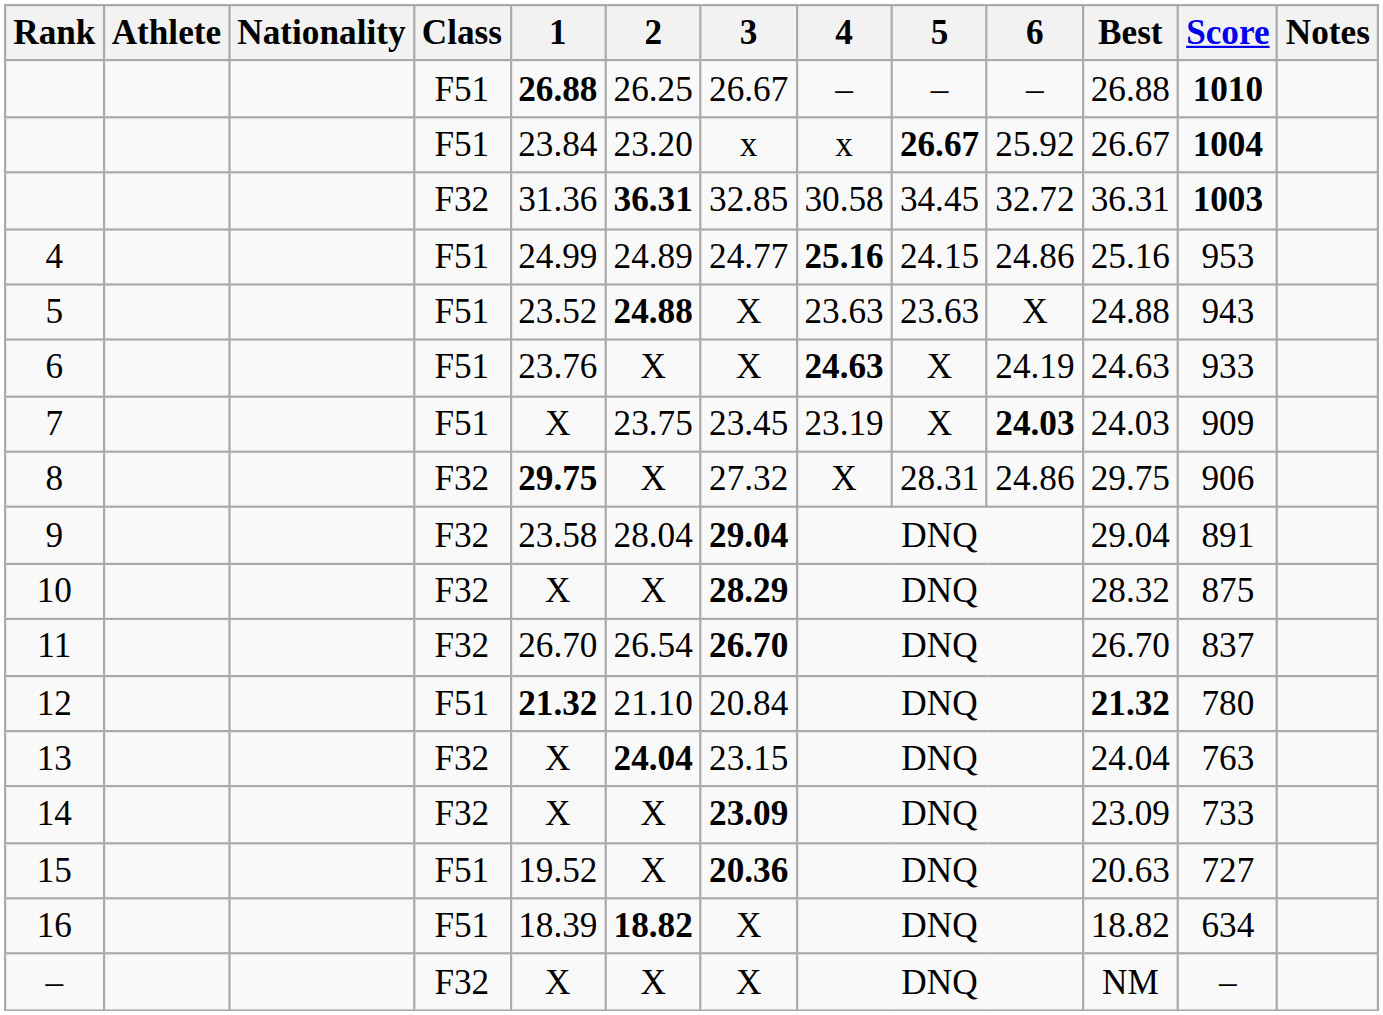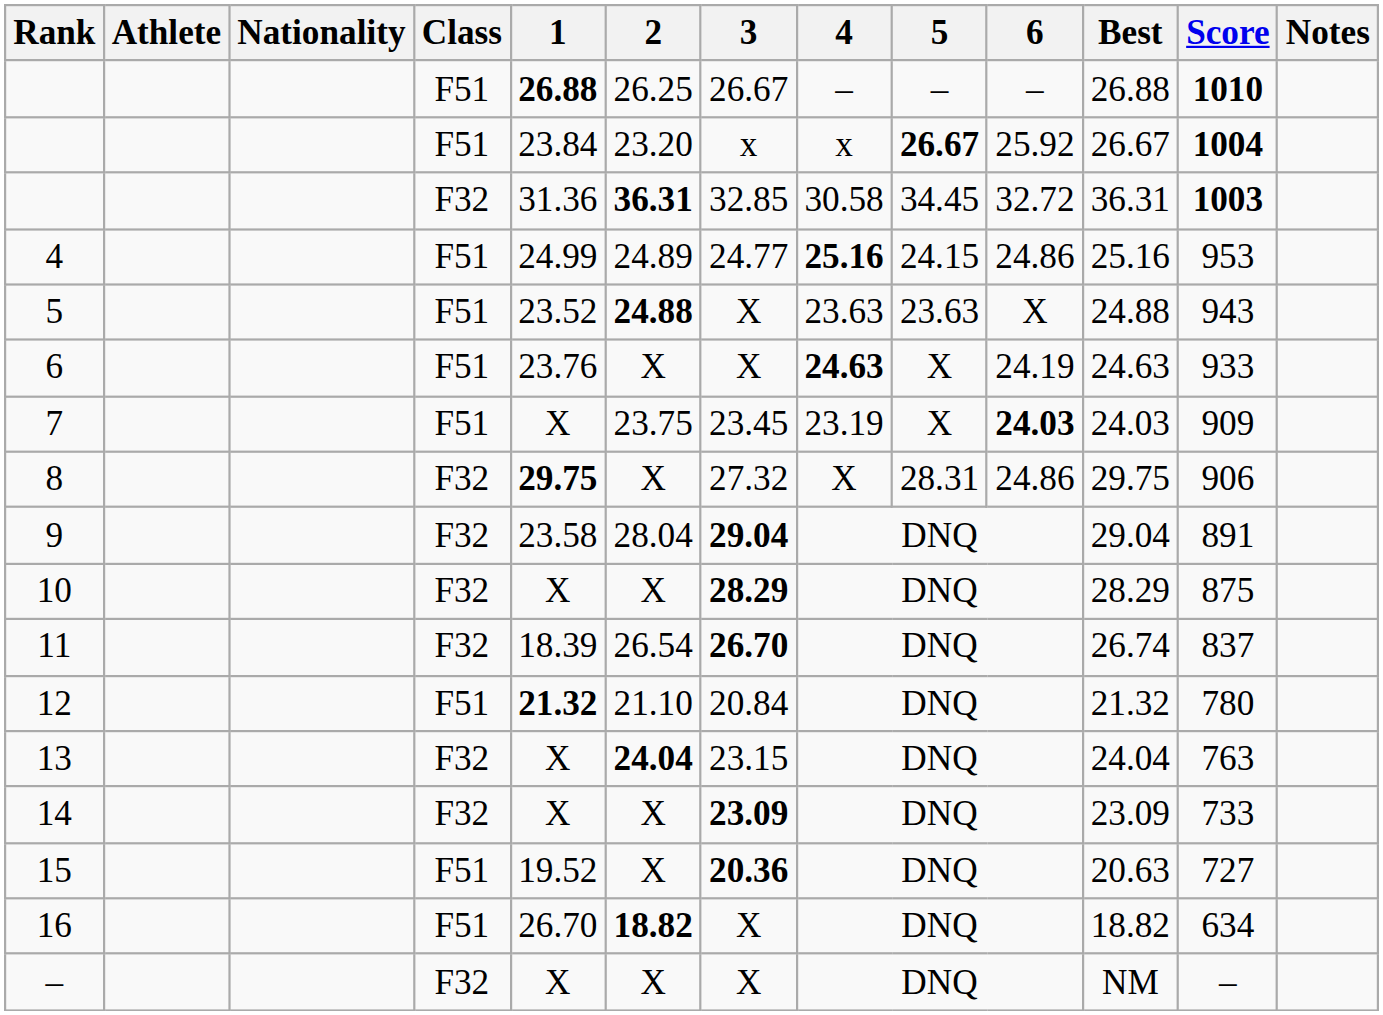 <table class="wikitable sortable" style="text-align:center">
 <tr>
 <th>Rank</th>
 <th>Athlete</th>
 <th>Nationality</th>
 <th>Class</th>
 <th>1</th>
 <th>2</th>
 <th>3</th>
 <th>4</th>
 <th>5</th>
 <th>6</th>
 <th>Best</th>
 <th><a href='#'>Score</a></th>
 <th>Notes</th>
 </tr>
 <tr>
 <td></td>
 <td align=left></td>
 <td align="left"></td>
 <td>F51</td>
 <td><strong>26.88</strong></td>
 <td>26.25</td>
 <td>26.67</td>
 <td>–</td>
 <td>–</td>
 <td>–</td>
 <td>26.88</td>
 <td><strong>1010</strong></td>
 <td></td>
 </tr>
 <tr>
 <td></td>
 <td align=left></td>
 <td align="left"></td>
 <td>F51</td>
 <td>23.84</td>
 <td>23.20</td>
 <td>x</td>
 <td>x</td>
 <td><strong>26.67</strong></td>
 <td>25.92</td>
 <td>26.67</td>
 <td><strong>1004</strong></td>
 <td></td>
 </tr>
 <tr>
 <td></td>
 <td align=left></td>
 <td align="left"></td>
 <td>F32</td>
 <td>31.36</td>
 <td><strong>36.31</strong></td>
 <td>32.85</td>
 <td>30.58</td>
 <td>34.45</td>
 <td>32.72</td>
 <td>36.31</td>
 <td><strong>1003</strong></td>
 <td></td>
 </tr>
 <tr>
 <td>4</td>
 <td align=left></td>
 <td align="left"></td>
 <td>F51</td>
 <td>24.99</td>
 <td>24.89</td>
 <td>24.77</td>
 <td><strong>25.16</strong></td>
 <td>24.15</td>
 <td>24.86</td>
 <td>25.16</td>
 <td>953</td>
 <td></td>
 </tr>
 <tr>
 <td>5</td>
 <td align=left></td>
 <td align="left"></td>
 <td>F51</td>
 <td>23.52</td>
 <td><strong>24.88</strong></td>
 <td>X</td>
 <td>23.63</td>
 <td>23.63</td>
 <td>X</td>
 <td>24.88</td>
 <td>943</td>
 <td></td>
 </tr>
 <tr>
 <td>6</td>
 <td align=left></td>
 <td align="left"></td>
 <td>F51</td>
 <td>23.76</td>
 <td>X</td>
 <td>X</td>
 <td><strong>24.63</strong></td>
 <td>X</td>
 <td>24.19</td>
 <td>24.63</td>
 <td>933</td>
 <td></td>
 </tr>
 <tr>
 <td>7</td>
 <td align=left></td>
 <td align="left"></td>
 <td>F51</td>
 <td>X</td>
 <td>23.75</td>
 <td>23.45</td>
 <td>23.19</td>
 <td>X</td>
 <td><strong>24.03</strong></td>
 <td>24.03</td>
 <td>909</td>
 <td></td>
 </tr>
 <tr>
 <td>8</td>
 <td align=left></td>
 <td align="left"></td>
 <td>F32</td>
 <td><strong>29.75</strong></td>
 <td>X</td>
 <td>27.32</td>
 <td>X</td>
 <td>28.31</td>
 <td>24.86</td>
 <td>29.75</td>
 <td>906</td>
 <td></td>
 </tr>
 <tr>
 <td>9</td>
 <td align=left></td>
 <td align="left"></td>
 <td>F32</td>
 <td>23.58</td>
 <td>28.04</td>
 <td><strong>29.04</strong></td>
 <td colspan=3>DNQ</td>
 <td>29.04</td>
 <td>891</td>
 <td></td>
 </tr>
 <tr>
 <td>10</td>
 <td align=left></td>
 <td align="left"></td>
 <td>F32</td>
 <td>X</td>
 <td>X</td>
 <td><strong>28.29</strong></td>
 <td colspan=3>DNQ</td>
-<td>28.32</td>
+<td>28.29</td>
 <td>875</td>
 <td></td>
 </tr>
 <tr>
 <td>11</td>
 <td align=left></td>
 <td align="left"></td>
 <td>F32</td>
-<td>26.70</td>
+<td>18.39</td>
 <td>26.54</td>
 <td><strong>26.70</strong></td>
 <td colspan=3>DNQ</td>
-<td>26.70</td>
+<td>26.74</td>
 <td>837</td>
 <td></td>
 </tr>
 <tr>
 <td>12</td>
 <td align=left></td>
 <td align="left"></td>
 <td>F51</td>
 <td><strong>21.32</strong></td>
 <td>21.10</td>
 <td>20.84</td>
 <td colspan=3>DNQ</td>
-<td><strong>21.32</strong></td>
+<td>21.32</td>
 <td>780</td>
 <td></td>
 </tr>
 <tr>
 <td>13</td>
 <td align=left></td>
 <td align="left"></td>
 <td>F32</td>
 <td>X</td>
 <td><strong>24.04</strong></td>
 <td>23.15</td>
 <td colspan=3>DNQ</td>
 <td>24.04</td>
 <td>763</td>
 <td></td>
 </tr>
 <tr>
 <td>14</td>
 <td align=left></td>
 <td align="left"></td>
 <td>F32</td>
 <td>X</td>
 <td>X</td>
 <td><strong>23.09</strong></td>
 <td colspan=3>DNQ</td>
 <td>23.09</td>
 <td>733</td>
 <td></td>
 </tr>
 <tr>
 <td>15</td>
 <td align=left></td>
 <td align="left"></td>
 <td>F51</td>
 <td>19.52</td>
 <td>X</td>
 <td><strong>20.36</strong></td>
 <td colspan=3>DNQ</td>
 <td>20.63</td>
 <td>727</td>
 <td></td>
 </tr>
 <tr>
 <td>16</td>
 <td align=left></td>
 <td align="left"></td>
 <td>F51</td>
-<td>18.39</td>
+<td>26.70</td>
 <td><strong>18.82</strong></td>
 <td>X</td>
 <td colspan=3>DNQ</td>
 <td>18.82</td>
 <td>634</td>
 <td></td>
 </tr>
 <tr>
 <td>–</td>
 <td align=left></td>
 <td align="left"></td>
 <td>F32</td>
 <td>X</td>
 <td>X</td>
 <td>X</td>
 <td colspan=3>DNQ</td>
 <td>NM</td>
 <td>–</td>
 <td></td>
 </tr>
 </table>
